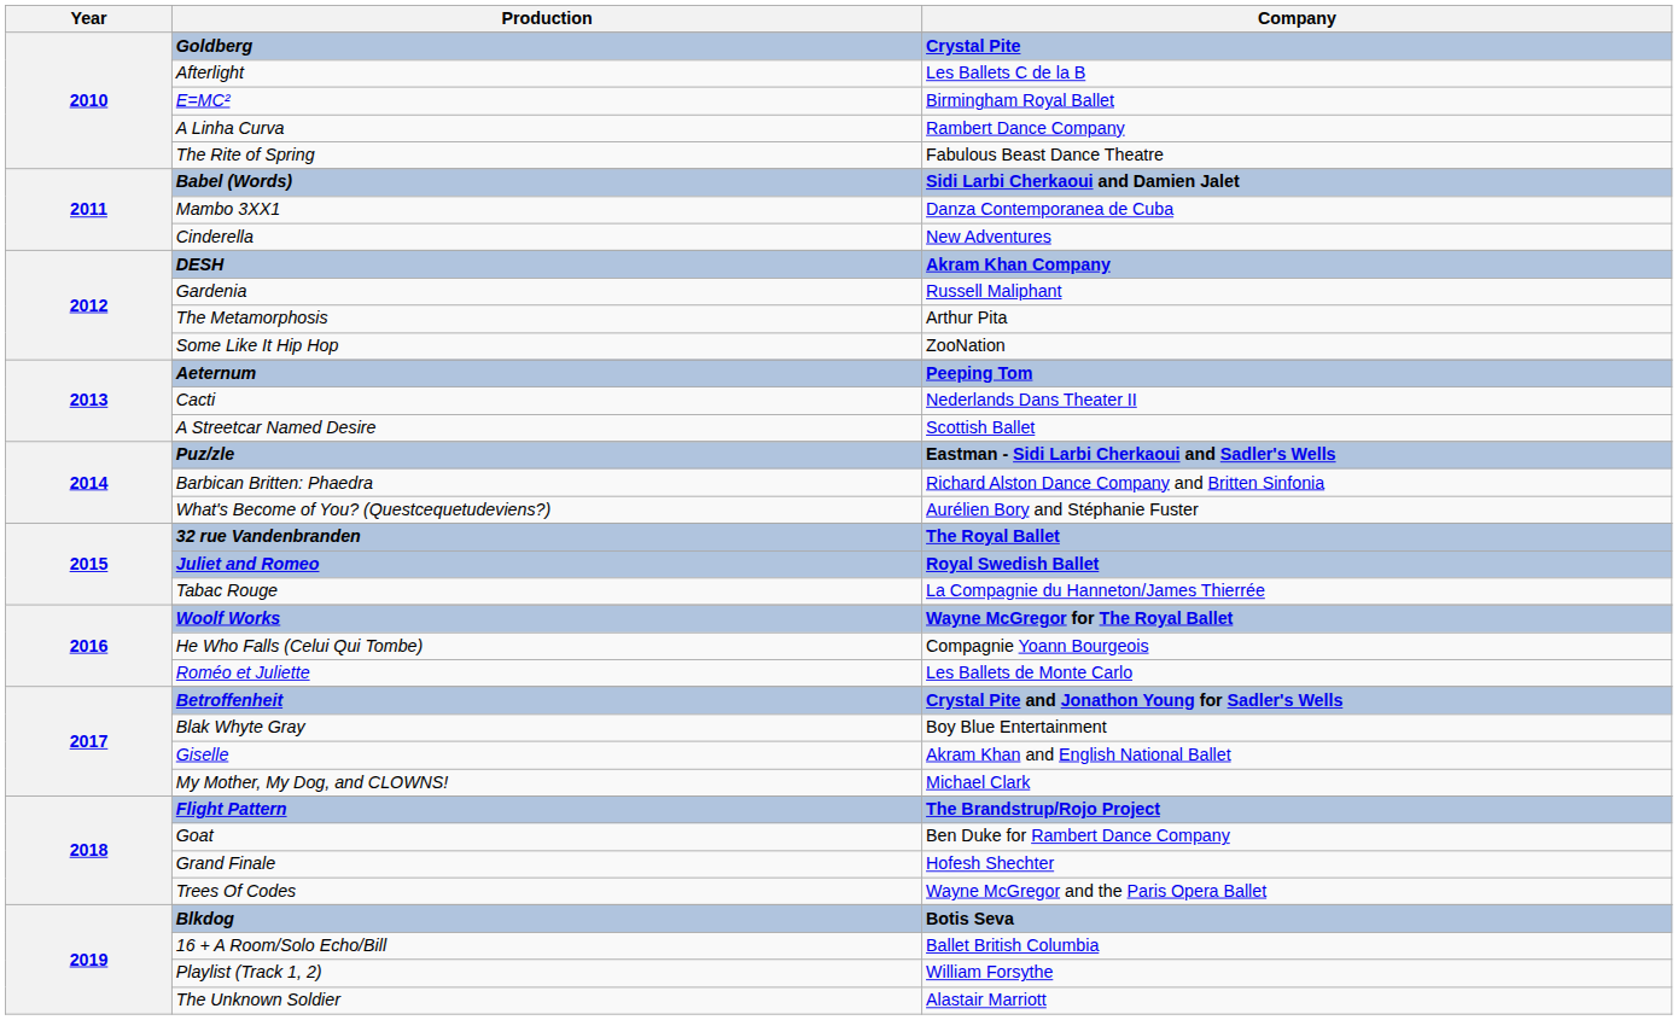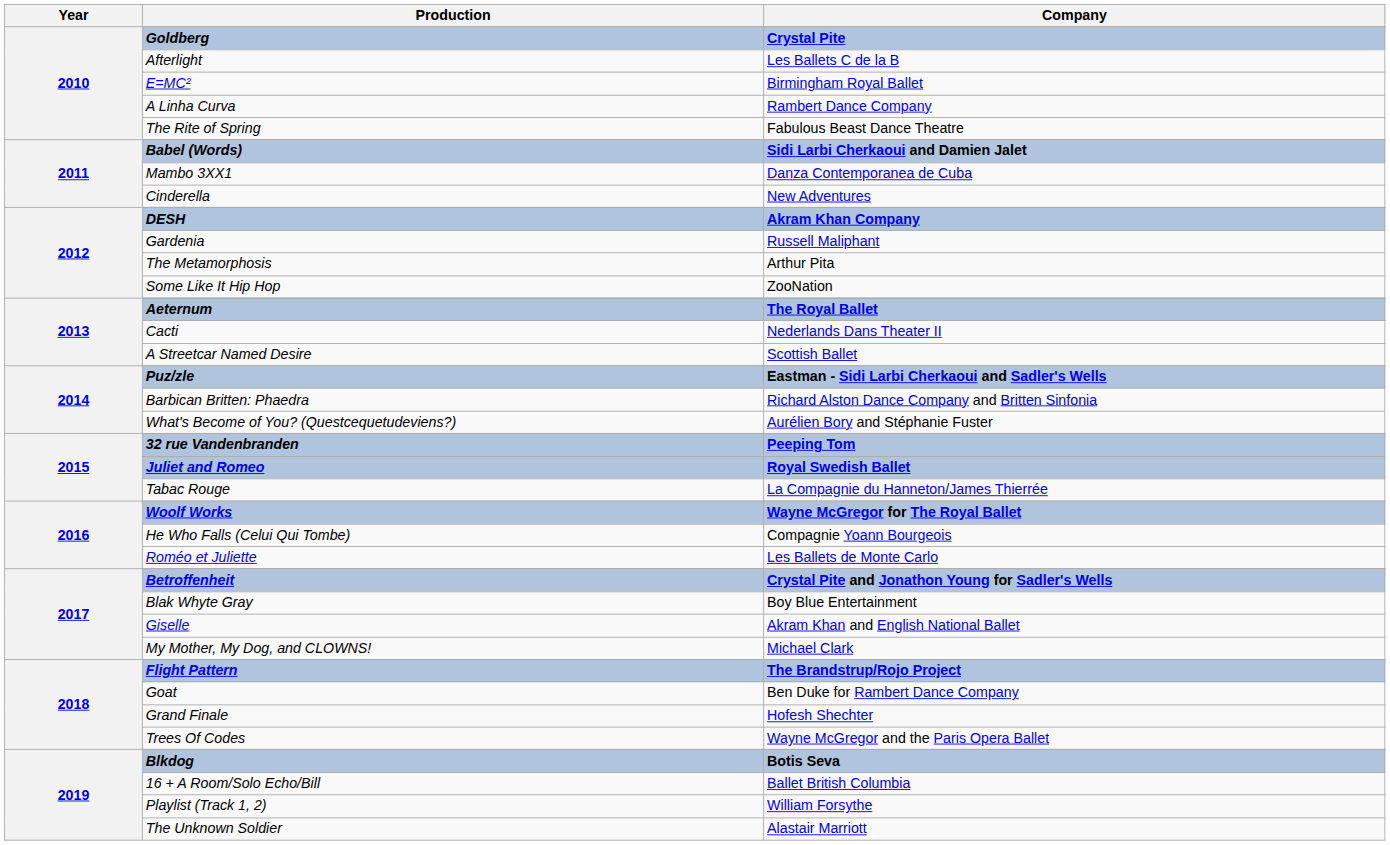 <table class="wikitable" style="width:98%;">
 <tr style="background:#bebebe;">
 <th style="width:10%;">Year</th>
 <th style="width:45%;">Production</th>
 <th style="width:45%;">Company</th>
 </tr>
 <tr>
 <th rowspan="6" align="center"><a href='#'>2010</a></th>
 </tr>
 <tr style="background:#B0C4DE">
 <td><strong><em>Goldberg</em></strong></td>
 <td><strong><a href='#'>Crystal Pite</a></strong></td>
 </tr>
 <tr>
 <td><em>Afterlight</em></td>
 <td><a href='#'>Les Ballets C de la B</a></td>
 </tr>
 <tr>
 <td><em><a href='#'>E=MC²</a></em></td>
 <td><a href='#'>Birmingham Royal Ballet</a></td>
 </tr>
 <tr>
 <td><em>A Linha Curva</em></td>
 <td><a href='#'>Rambert Dance Company</a></td>
 </tr>
 <tr>
 <td><em>The Rite of Spring</em></td>
 <td>Fabulous Beast Dance Theatre</td>
 </tr>
 <tr>
 <th rowspan="4" align="center"><a href='#'>2011</a></th>
 </tr>
 <tr style="background:#B0C4DE">
 <td><strong><em>Babel (Words)</em></strong></td>
 <td><strong><a href='#'>Sidi Larbi Cherkaoui</a> and Damien Jalet</strong></td>
 </tr>
 <tr>
 <td><em>Mambo 3XX1</em></td>
 <td><a href='#'>Danza Contemporanea de Cuba</a></td>
 </tr>
 <tr>
 <td><em>Cinderella</em></td>
 <td><a href='#'>New Adventures</a></td>
 </tr>
 <tr>
 <th rowspan="5" align="center"><a href='#'>2012</a></th>
 </tr>
 <tr style="background:#B0C4DE">
 <td><strong><em>DESH</em></strong></td>
 <td><strong><a href='#'>Akram Khan Company</a></strong></td>
 </tr>
 <tr>
 <td><em>Gardenia</em></td>
 <td><a href='#'>Russell Maliphant</a></td>
 </tr>
 <tr>
 <td><em>The Metamorphosis</em></td>
 <td>Arthur Pita</td>
 </tr>
 <tr>
 <td><em>Some Like It Hip Hop</em></td>
 <td>ZooNation</td>
 </tr>
 <tr>
 <th rowspan="4" align="center"><a href='#'>2013</a></th>
 </tr>
 <tr style="background:#B0C4DE">
 <td><strong><em>Aeternum</em></strong></td>
-<td><strong><a href='#'>Peeping Tom</a></strong></td>
+<td><strong><a href='#'>The Royal Ballet</a></strong></td>
 </tr>
 <tr>
 <td><em>Cacti</em></td>
 <td><a href='#'>Nederlands Dans Theater II</a></td>
 </tr>
 <tr>
 <td><em>A Streetcar Named Desire</em></td>
 <td><a href='#'>Scottish Ballet</a></td>
 </tr>
 <tr>
 <th rowspan="4" align="center"><a href='#'>2014</a></th>
 </tr>
 <tr style="background:#B0C4DE">
 <td><strong><em>Puz/zle</em></strong></td>
 <td><strong>Eastman - <a href='#'>Sidi Larbi Cherkaoui</a> and <a href='#'>Sadler's Wells</a></strong></td>
 </tr>
 <tr>
 <td><em>Barbican Britten: Phaedra</em></td>
 <td><a href='#'>Richard Alston Dance Company</a> and <a href='#'>Britten Sinfonia</a></td>
 </tr>
 <tr>
 <td><em>What's Become of You? (Questcequetudeviens?)</em></td>
 <td><a href='#'>Aurélien Bory</a> and Stéphanie Fuster</td>
 </tr>
 <tr>
 <th rowspan="4" align="center"><a href='#'>2015</a></th>
 </tr>
 <tr style="background:#B0C4DE">
 <td><strong><em>32 rue Vandenbranden</em></strong></td>
-<td><strong><a href='#'>The Royal Ballet</a></strong></td>
+<td><strong><a href='#'>Peeping Tom</a></strong></td>
 </tr>
 <tr style="background:#B0C4DE">
 <td><strong><em><a href='#'>Juliet and Romeo</a></em></strong></td>
 <td><strong><a href='#'>Royal Swedish Ballet</a></strong></td>
 </tr>
 <tr>
 <td><em>Tabac Rouge</em></td>
 <td><a href='#'>La Compagnie du Hanneton/James Thierrée</a></td>
 </tr>
 <tr>
 <th rowspan="4" align="center"><a href='#'>2016</a></th>
 </tr>
 <tr style="background:#B0C4DE">
 <td><strong><em><a href='#'>Woolf Works</a></em></strong></td>
 <td><strong><a href='#'>Wayne McGregor</a> for <a href='#'>The Royal Ballet</a></strong></td>
 </tr>
 <tr>
 <td><em>He Who Falls (Celui Qui Tombe)</em></td>
 <td>Compagnie <a href='#'>Yoann Bourgeois</a></td>
 </tr>
 <tr>
 <td><em><a href='#'>Roméo et Juliette</a></em></td>
 <td><a href='#'>Les Ballets de Monte Carlo</a></td>
 </tr>
 <tr>
 <th rowspan="5" align="center"><a href='#'>2017</a></th>
 </tr>
 <tr style="background:#B0C4DE">
 <td><strong><em><a href='#'>Betroffenheit</a></em></strong></td>
 <td><strong><a href='#'>Crystal Pite</a> and <a href='#'>Jonathon Young</a> for <a href='#'>Sadler's Wells</a></strong></td>
 </tr>
 <tr>
 <td><em>Blak Whyte Gray</em></td>
 <td>Boy Blue Entertainment</td>
 </tr>
 <tr>
 <td><em><a href='#'>Giselle</a></em></td>
 <td><a href='#'>Akram Khan</a> and <a href='#'>English National Ballet</a></td>
 </tr>
 <tr>
 <td><em>My Mother, My Dog, and CLOWNS!</em></td>
 <td><a href='#'>Michael Clark</a></td>
 </tr>
 <tr>
 <th rowspan="5"><a href='#'>2018</a></th>
 </tr>
 <tr style="background:#B0C4DE">
 <td><strong><em><a href='#'>Flight Pattern</a></em></strong></td>
 <td><strong><a href='#'>The Brandstrup/Rojo Project</a></strong></td>
 </tr>
 <tr>
 <td><em>Goat</em></td>
 <td>Ben Duke for <a href='#'>Rambert Dance Company</a></td>
 </tr>
 <tr>
 <td><em>Grand Finale</em></td>
 <td><a href='#'>Hofesh Shechter</a></td>
 </tr>
 <tr>
 <td><em>Trees Of Codes</em></td>
 <td><a href='#'>Wayne McGregor</a> and the <a href='#'>Paris Opera Ballet</a></td>
 </tr>
 <tr>
 <th rowspan=5><a href='#'>2019</a></th>
 </tr>
 <tr style="background:#B0C4DE">
 <td><strong><em>Blkdog</em></strong></td>
 <td><strong>Botis Seva</strong></td>
 </tr>
 <tr>
 <td><em>16 + A Room/Solo Echo/Bill</em></td>
 <td><a href='#'>Ballet British Columbia</a></td>
 </tr>
 <tr>
 <td><em>Playlist (Track 1, 2)</em></td>
 <td><a href='#'>William Forsythe</a></td>
 </tr>
 <tr>
 <td><em>The Unknown Soldier</em></td>
 <td><a href='#'>Alastair Marriott</a></td>
 </tr>
 </table>
